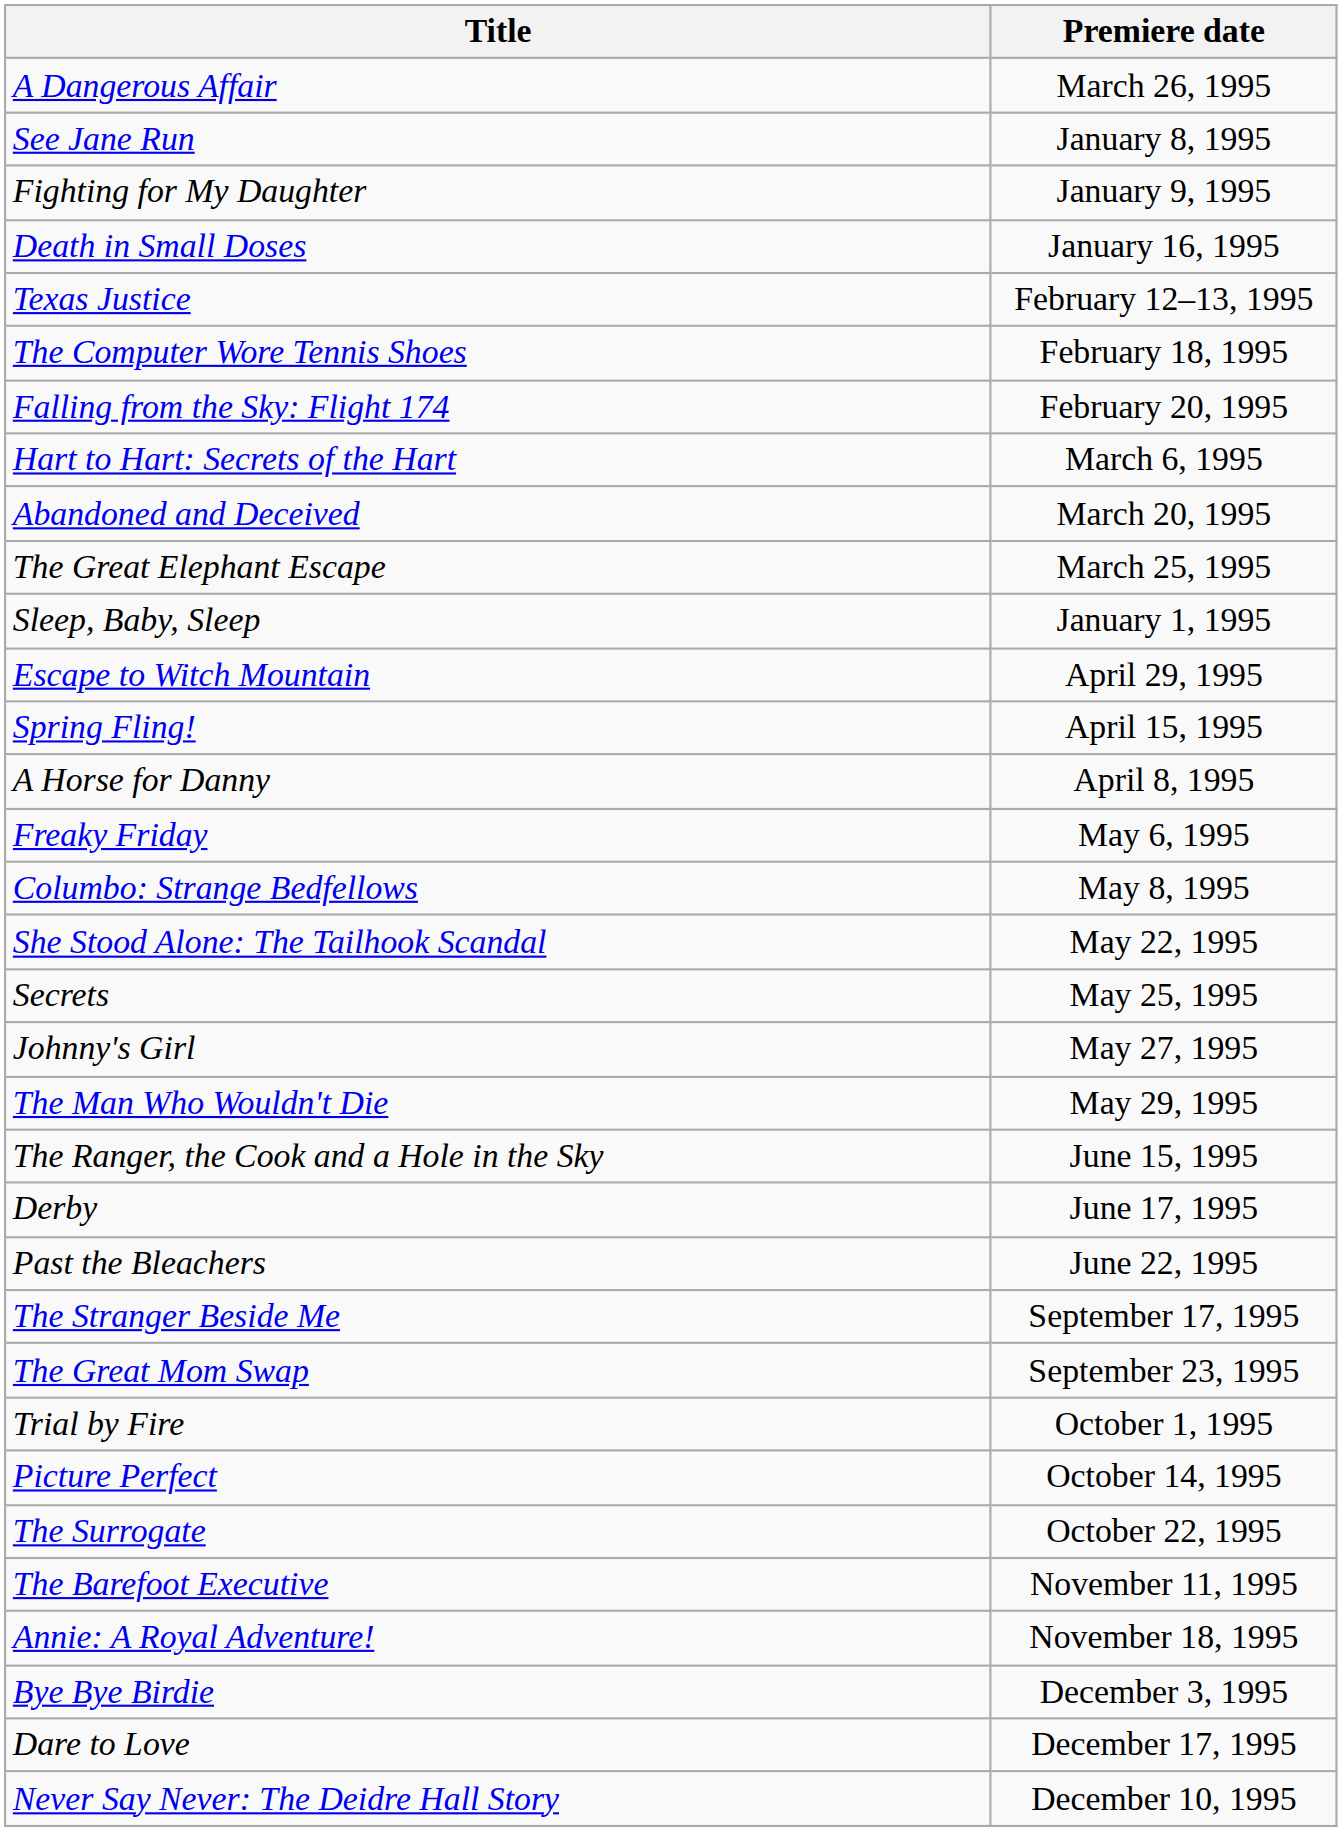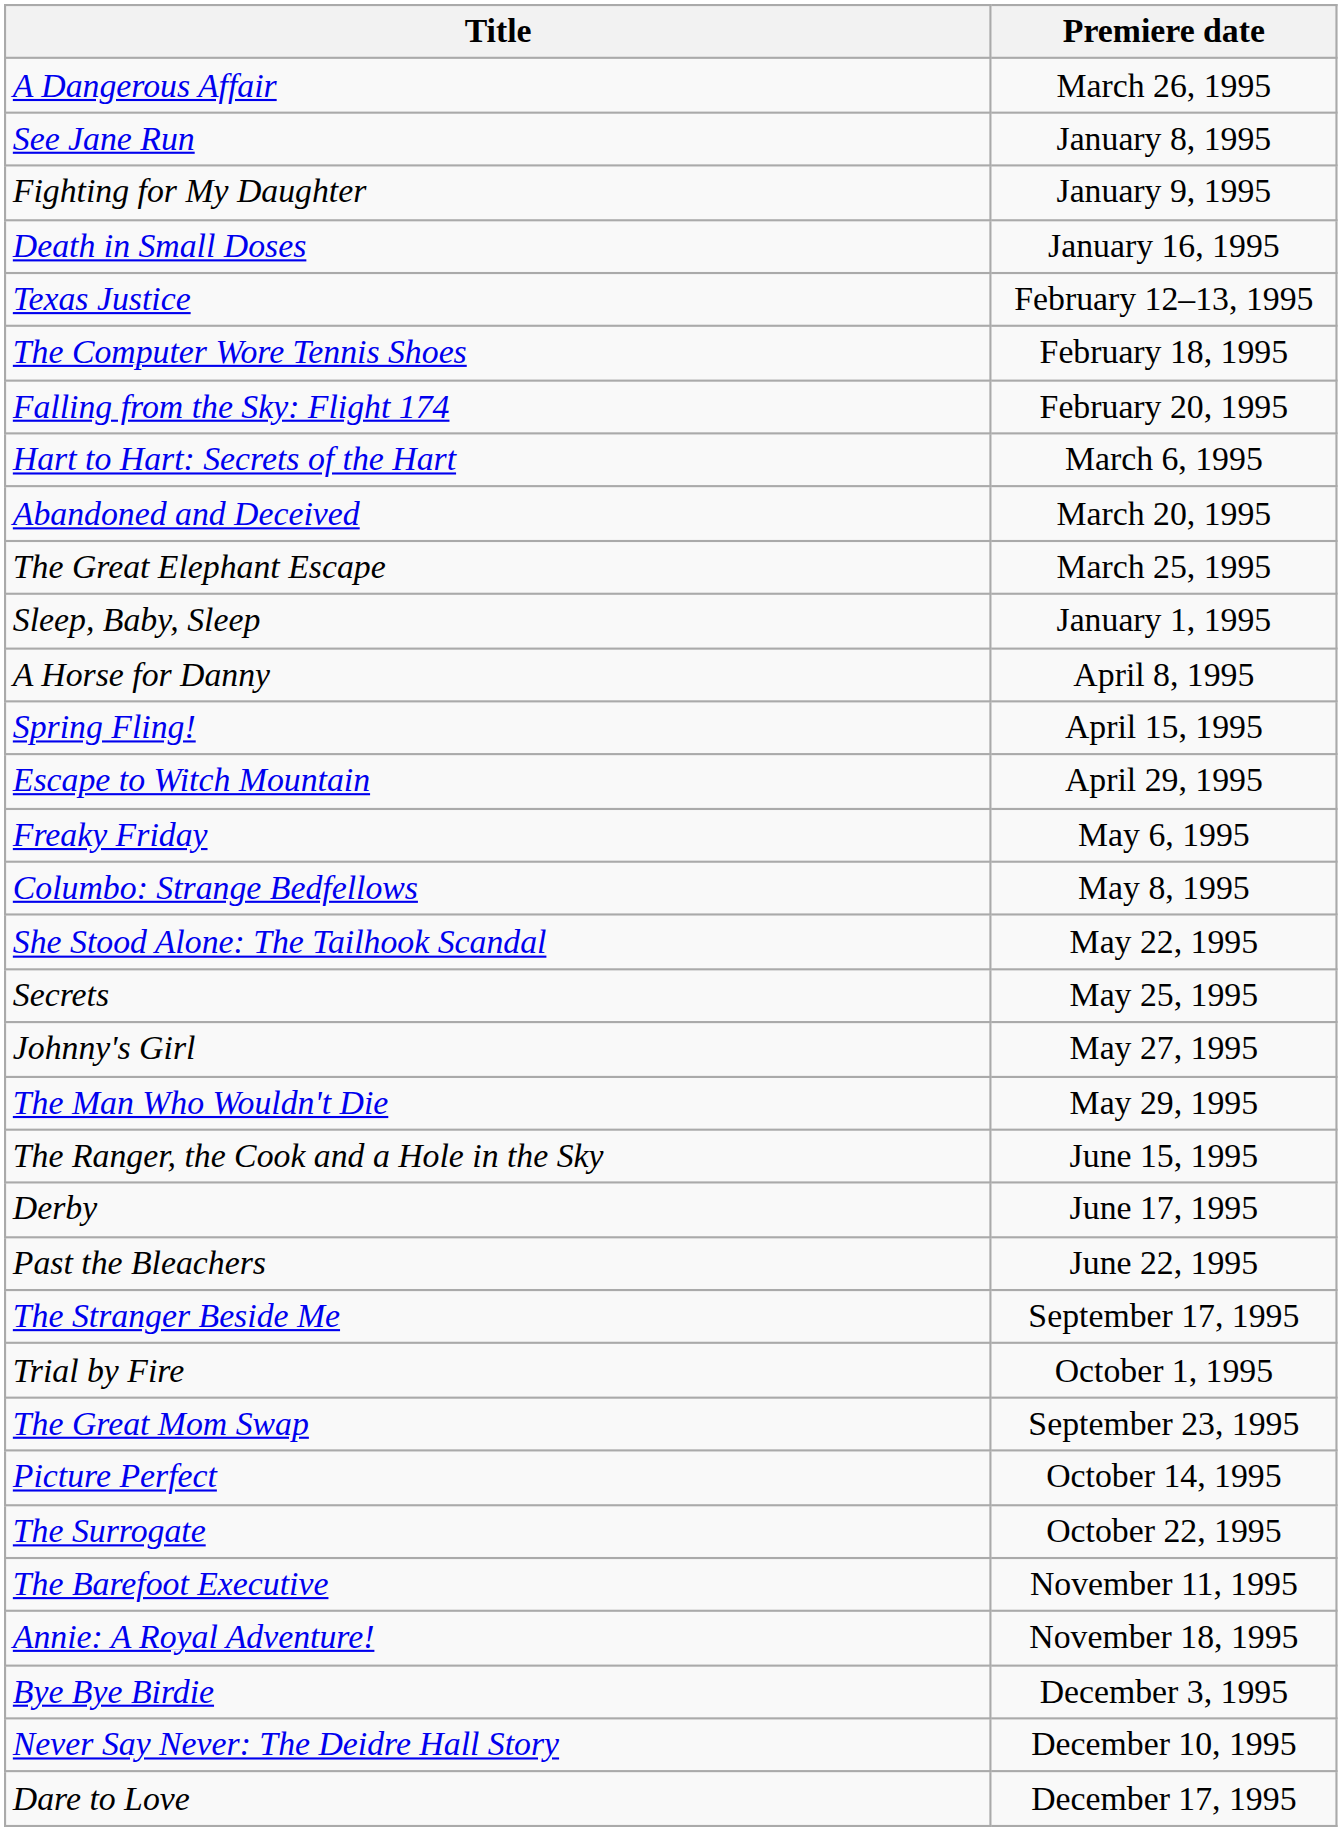 <table class="wikitable plainrowheaders sortable" style="width:50%;text-align:center;">
 <tr>
 <th scope="col" style="width:40%;">Title</th>
 <th scope="col" style="width:14%;">Premiere date</th>
 </tr>
 <tr>
 <td scope="row" style="text-align:left;"><em><a href='#'>A Dangerous Affair</a></em></td>
 <td>March 26, 1995</td>
 </tr>
 <tr>
 <td scope="row" style="text-align:left;"><em><a href='#'>See Jane Run</a></em></td>
 <td>January 8, 1995</td>
 </tr>
 <tr>
 <td scope="row" style="text-align:left;"><em>Fighting for My Daughter</em></td>
 <td>January 9, 1995</td>
 </tr>
 <tr>
 <td scope="row" style="text-align:left;"><em><a href='#'>Death in Small Doses</a></em></td>
 <td>January 16, 1995</td>
 </tr>
 <tr>
 <td scope="row" style="text-align:left;"><em><a href='#'>Texas Justice</a></em></td>
 <td>February 12–13, 1995</td>
 </tr>
 <tr>
 <td scope="row" style="text-align:left;"><em><a href='#'>The Computer Wore Tennis Shoes</a></em></td>
 <td>February 18, 1995</td>
 </tr>
 <tr>
 <td scope="row" style="text-align:left;"><em><a href='#'>Falling from the Sky: Flight 174</a></em></td>
 <td>February 20, 1995</td>
 </tr>
 <tr>
 <td scope="row" style="text-align:left;"><em><a href='#'>Hart to Hart: Secrets of the Hart</a></em></td>
 <td>March 6, 1995</td>
 </tr>
 <tr>
 <td scope="row" style="text-align:left;"><em><a href='#'>Abandoned and Deceived</a></em></td>
 <td>March 20, 1995</td>
 </tr>
 <tr>
 <td scope="row" style="text-align:left;"><em>The Great Elephant Escape</em></td>
 <td>March 25, 1995</td>
 </tr>
 <tr>
 <td scope="row" style="text-align:left;"><em>Sleep, Baby, Sleep</em></td>
 <td>January 1, 1995</td>
 </tr>
 <tr>
-<td scope="row" style="text-align:left;"><em><a href='#'>Escape to Witch Mountain</a></em></td>
-<td>April 29, 1995</td>
+<td scope="row" style="text-align:left;"><em>A Horse for Danny</em></td>
+<td>April 8, 1995</td>
 </tr>
 <tr>
 <td scope="row" style="text-align:left;"><em><a href='#'>Spring Fling!</a></em></td>
 <td>April 15, 1995</td>
 </tr>
 <tr>
-<td scope="row" style="text-align:left;"><em>A Horse for Danny</em></td>
-<td>April 8, 1995</td>
+<td scope="row" style="text-align:left;"><em><a href='#'>Escape to Witch Mountain</a></em></td>
+<td>April 29, 1995</td>
 </tr>
 <tr>
 <td scope="row" style="text-align:left;"><em><a href='#'>Freaky Friday</a></em></td>
 <td>May 6, 1995</td>
 </tr>
 <tr>
 <td scope="row" style="text-align:left;"><em><a href='#'>Columbo: Strange Bedfellows</a></em></td>
 <td>May 8, 1995</td>
 </tr>
 <tr>
 <td scope="row" style="text-align:left;"><em><a href='#'>She Stood Alone: The Tailhook Scandal</a></em></td>
 <td>May 22, 1995</td>
 </tr>
 <tr>
 <td scope="row" style="text-align:left;"><em>Secrets</em></td>
 <td>May 25, 1995</td>
 </tr>
 <tr>
 <td scope="row" style="text-align:left;"><em>Johnny's Girl</em></td>
 <td>May 27, 1995</td>
 </tr>
 <tr>
 <td scope="row" style="text-align:left;"><em><a href='#'>The Man Who Wouldn't Die</a></em></td>
 <td>May 29, 1995</td>
 </tr>
 <tr>
 <td scope="row" style="text-align:left;"><em>The Ranger, the Cook and a Hole in the Sky</em></td>
 <td>June 15, 1995</td>
 </tr>
 <tr>
 <td scope="row" style="text-align:left;"><em>Derby</em></td>
 <td>June 17, 1995</td>
 </tr>
 <tr>
 <td scope="row" style="text-align:left;"><em>Past the Bleachers</em></td>
 <td>June 22, 1995</td>
 </tr>
 <tr>
 <td scope="row" style="text-align:left;"><em><a href='#'>The Stranger Beside Me</a></em></td>
 <td>September 17, 1995</td>
 </tr>
 <tr>
+<td scope="row" style="text-align:left;"><em>Trial by Fire</em></td>
+<td>October 1, 1995</td>
+</tr>
+<tr>
 <td scope="row" style="text-align:left;"><em><a href='#'>The Great Mom Swap</a></em></td>
 <td>September 23, 1995</td>
-</tr>
-<tr>
-<td scope="row" style="text-align:left;"><em>Trial by Fire</em></td>
-<td>October 1, 1995</td>
 </tr>
 <tr>
 <td scope="row" style="text-align:left;"><em><a href='#'>Picture Perfect</a></em></td>
 <td>October 14, 1995</td>
 </tr>
 <tr>
 <td scope="row" style="text-align:left;"><em><a href='#'>The Surrogate</a></em></td>
 <td>October 22, 1995</td>
 </tr>
 <tr>
 <td scope="row" style="text-align:left;"><em><a href='#'>The Barefoot Executive</a></em></td>
 <td>November 11, 1995</td>
 </tr>
 <tr>
 <td scope="row" style="text-align:left;"><em><a href='#'>Annie: A Royal Adventure!</a></em></td>
 <td>November 18, 1995</td>
 </tr>
 <tr>
 <td scope="row" style="text-align:left;"><em><a href='#'>Bye Bye Birdie</a></em></td>
 <td>December 3, 1995</td>
 </tr>
 <tr>
+<td scope="row" style="text-align:left;"><em><a href='#'>Never Say Never: The Deidre Hall Story</a></em></td>
+<td>December 10, 1995</td>
+</tr>
+<tr>
 <td scope="row" style="text-align:left;"><em>Dare to Love</em></td>
 <td>December 17, 1995</td>
 </tr>
-<tr>
-<td scope="row" style="text-align:left;"><em><a href='#'>Never Say Never: The Deidre Hall Story</a></em></td>
-<td>December 10, 1995</td>
-</tr>
 </table>
